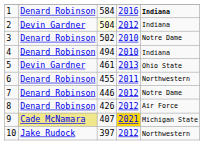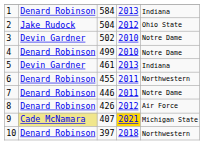 <table class="wikitable">
 <tr>
 </tr>
 <tr>
 <td>1</td>
 <td><a href='#'>Denard Robinson</a></td>
 <td><abbr>584</abbr></td>
-<td><a href='#'>2016</a></td>
-<td style="font-size:80%;"><strong>Indiana</strong></td>
+<td><a href='#'>2013</a></td>
+<td style="font-size:80%;">Indiana</td>
 </tr>
 <tr>
 <td>2</td>
-<td><a href='#'>Devin Gardner</a></td>
-<td style="background: lightyellow;"><abbr>504</abbr></td>
+<td><a href='#'>Jake Rudock</a></td>
+<td><abbr>504</abbr></td>
 <td><a href='#'>2012</a></td>
-<td style="font-size:80%;">Indiana</td>
+<td style="font-size:80%;">Ohio State</td>
 </tr>
 <tr>
 <td>3</td>
-<td><a href='#'>Denard Robinson</a></td>
+<td><a href='#'>Devin Gardner</a></td>
 <td><abbr>502</abbr></td>
 <td><a href='#'>2010</a></td>
 <td style="font-size:80%;">Notre Dame</td>
 </tr>
 <tr>
 <td>4</td>
 <td><a href='#'>Denard Robinson</a></td>
-<td><abbr>494</abbr></td>
+<td><abbr>499</abbr></td>
 <td><a href='#'>2010</a></td>
-<td style="font-size:80%;">Indiana</td>
+<td style="font-size:80%;">Notre  Dame</td>
 </tr>
 <tr>
 <td>5</td>
 <td><a href='#'>Devin Gardner</a></td>
 <td><abbr>461</abbr></td>
 <td><a href='#'>2013</a></td>
-<td style="font-size:80%;">Ohio State</td>
+<td style="font-size:80%;">Indiana</td>
 </tr>
 <tr>
 <td>6</td>
 <td><a href='#'>Denard Robinson</a></td>
 <td><abbr>455</abbr></td>
 <td><a href='#'>2011</a></td>
 <td style="font-size:80%;">Northwestern</td>
 </tr>
 <tr>
 <td>7</td>
 <td><a href='#'>Denard Robinson</a></td>
 <td><abbr>446</abbr></td>
-<td><a href='#'>2012</a></td>
+<td><a href='#'>2011</a></td>
 <td style="font-size:80%;">Notre  Dame</td>
 </tr>
 <tr>
 <td>8</td>
 <td><a href='#'>Denard Robinson</a></td>
 <td><abbr>426</abbr></td>
 <td><a href='#'>2012</a></td>
 <td style="font-size:80%;">Air Force</td>
 </tr>
 <tr>
 <td>9</td>
 <td style="background: khaki;"><a href='#'>Cade McNamara</a></td>
 <td><abbr>407</abbr></td>
 <td style="background: gold;"><a href='#'>2021</a></td>
 <td style="font-size:80%;">Michigan State</td>
 </tr>
 <tr>
 <td>10</td>
-<td><a href='#'>Jake Rudock</a></td>
+<td><a href='#'>Denard Robinson</a></td>
 <td><abbr>397</abbr></td>
-<td><a href='#'>2012</a></td>
+<td><a href='#'>2018</a></td>
 <td style="font-size:80%;">Northwestern</td>
 </tr>
 </table>
